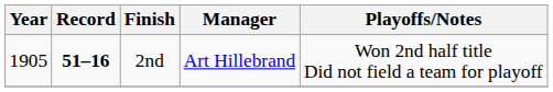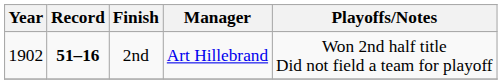 <table class="wikitable" style="text-align:center">
 <tr>
 <th>Year</th>
 <th>Record</th>
 <th>Finish</th>
 <th>Manager</th>
 <th>Playoffs/Notes</th>
 </tr>
 <tr>
-<td>1905</td>
+<td>1902</td>
 <td><strong>51–16</strong></td>
 <td>2nd</td>
 <td><a href='#'>Art Hillebrand</a></td>
 <td>Won 2nd half title<br>Did not field a team for playoff</td>
 </tr>
 <tr>
 </tr>
 </table>
